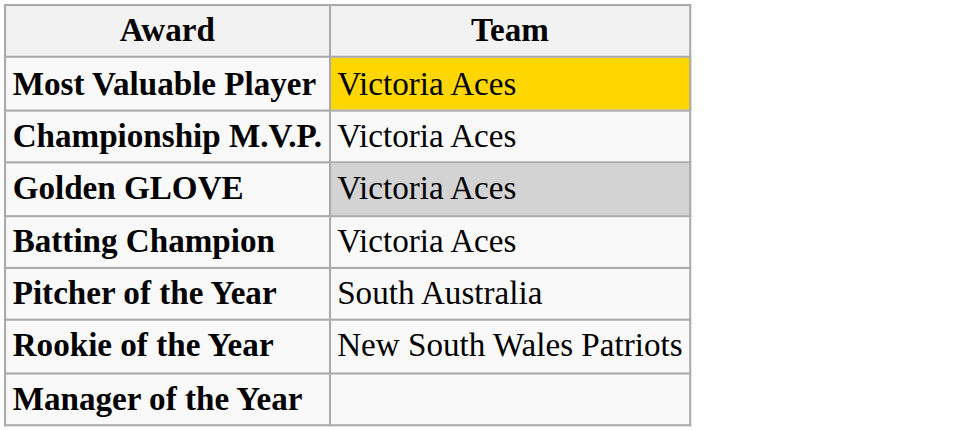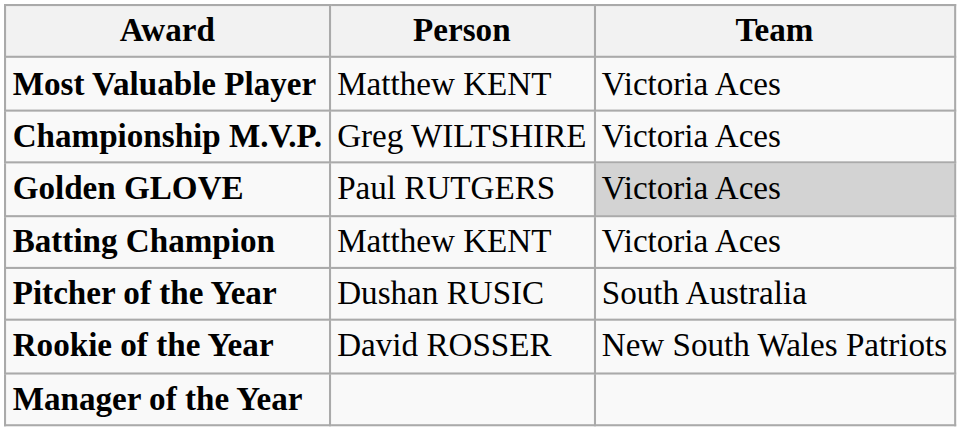 <table class="wikitable">
 <tr>
 <th>Award</th>
+<th>Person</th>
 <th>Team</th>
 </tr>
 <tr>
 <td><strong>Most Valuable Player</strong></td>
-<td style="background: gold;">Victoria Aces</td>
+<td>Matthew KENT</td>
+<td>Victoria Aces</td>
 </tr>
 <tr>
 <td><strong>Championship M.V.P.</strong></td>
+<td>Greg WILTSHIRE</td>
 <td>Victoria Aces</td>
 </tr>
 <tr>
 <td><strong>Golden GLOVE</strong></td>
+<td>Paul RUTGERS</td>
 <td style="background: lightgrey;">Victoria Aces</td>
 </tr>
 <tr>
 <td><strong>Batting Champion</strong></td>
+<td>Matthew KENT</td>
 <td>Victoria Aces</td>
 </tr>
 <tr>
 <td><strong>Pitcher of the Year</strong></td>
+<td>Dushan RUSIC</td>
 <td>South Australia</td>
 </tr>
 <tr>
 <td><strong>Rookie of the Year</strong></td>
+<td>David ROSSER</td>
 <td>New South Wales Patriots</td>
 </tr>
 <tr>
 <td><strong>Manager of the Year</strong></td>
 <td></td>
+<td></td>
 </tr>
 </table>
